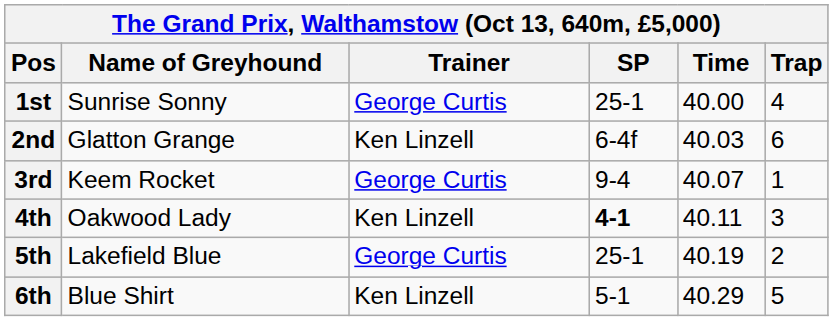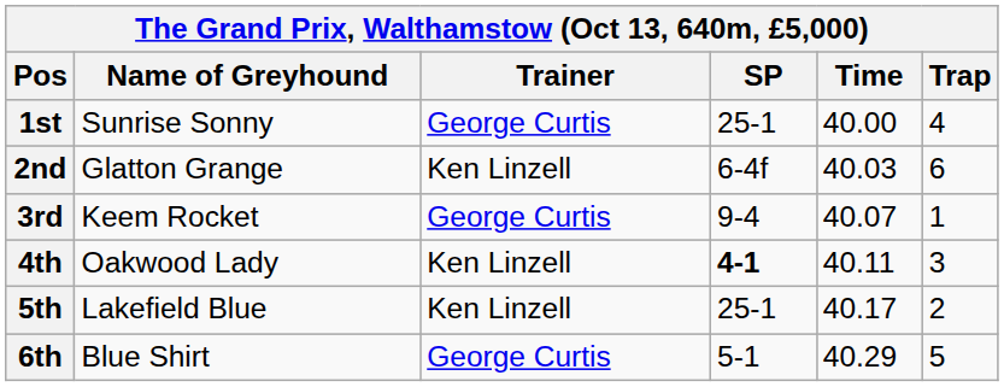 <table class="wikitable">
 <tr>
 <th colspan="6"><a href='#'>The Grand Prix</a>, <a href='#'>Walthamstow</a> (Oct 13, 640m, £5,000)</th>
 </tr>
 <tr>
 <th width=30>Pos</th>
 <th width=180>Name of Greyhound</th>
 <th width=150>Trainer</th>
 <th width=50>SP</th>
 <th width=50>Time</th>
 <th width=30>Trap</th>
 </tr>
 <tr>
 <th>1st</th>
 <td>Sunrise Sonny</td>
 <td><a href='#'>George Curtis</a></td>
 <td>25-1</td>
 <td>40.00</td>
 <td>4</td>
 </tr>
 <tr>
 <th>2nd</th>
 <td>Glatton Grange</td>
 <td>Ken Linzell</td>
 <td>6-4f</td>
 <td>40.03</td>
 <td>6</td>
 </tr>
 <tr>
 <th>3rd</th>
 <td>Keem Rocket</td>
 <td><a href='#'>George Curtis</a></td>
 <td>9-4</td>
 <td>40.07</td>
 <td>1</td>
 </tr>
 <tr>
 <th>4th</th>
 <td>Oakwood Lady</td>
 <td>Ken Linzell</td>
 <td><strong>4-1</strong></td>
 <td>40.11</td>
 <td>3</td>
 </tr>
 <tr>
 <th>5th</th>
 <td>Lakefield Blue</td>
-<td><a href='#'>George Curtis</a></td>
+<td>Ken Linzell</td>
 <td>25-1</td>
-<td>40.19</td>
+<td>40.17</td>
 <td>2</td>
 </tr>
 <tr>
 <th>6th</th>
 <td>Blue Shirt</td>
-<td>Ken Linzell</td>
+<td><a href='#'>George Curtis</a></td>
 <td>5-1</td>
 <td>40.29</td>
 <td>5</td>
 </tr>
 </table>
